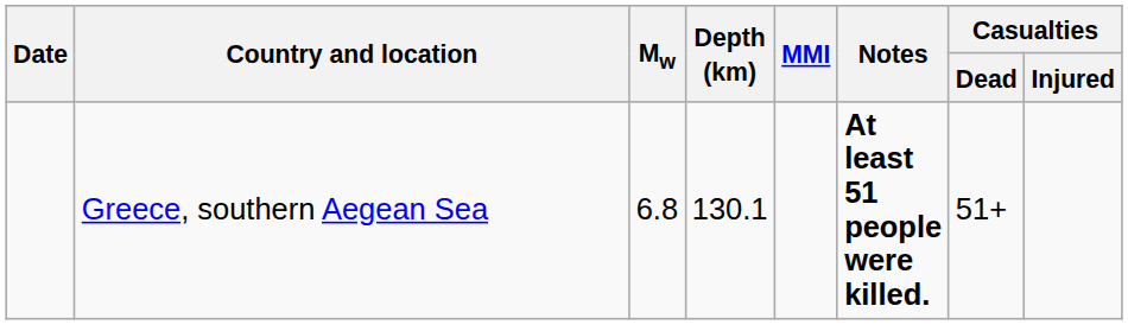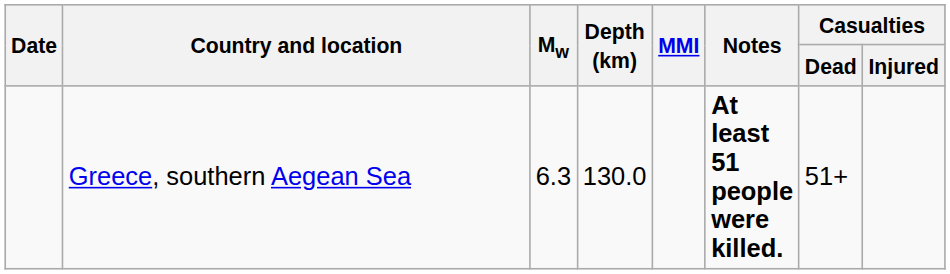 <table class="wikitable sortable sort-under" style="border:1px black; margin-left:1em;">
 <tr>
 <th rowspan="2"><small>Date</small></th>
 <th rowspan="2" style="width: 310px"><small>Country and location</small></th>
 <th rowspan="2"><small>M<sub>w</sub></small></th>
 <th rowspan="2"><small>Depth (km)</small></th>
 <th rowspan="2"><small><a href='#'>MMI</a></small></th>
 <th rowspan="2" class="unsortable"><small>Notes</small></th>
 <th colspan="2"><small>Casualties</small></th>
 </tr>
 <tr>
 <th><small>Dead</small></th>
 <th><small>Injured</small></th>
 </tr>
 <tr>
 <td></td>
 <td> <a href='#'>Greece</a>, southern <a href='#'>Aegean Sea</a></td>
-<td>6.8</td>
-<td>130.1</td>
+<td>6.3</td>
+<td>130.0</td>
 <td></td>
 <td><strong>At least 51 people were killed.</strong></td>
 <td>51+</td>
 <td></td>
 </tr>
 </table>
